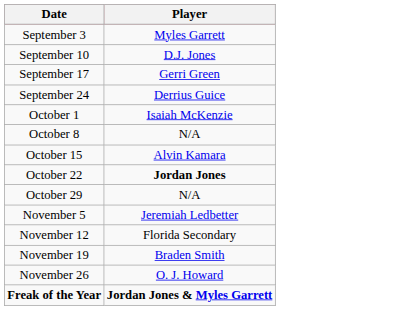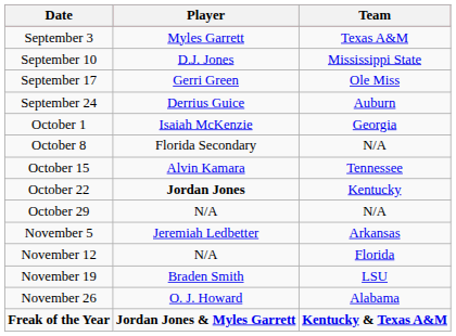 <table class="wikitable" style="text-align:center">
 <tr style="background:#A32638;"|>
 <th>Date</th>
 <th>Player</th>
+<th>Team</th>
 </tr>
 <tr>
 <td>September 3</td>
 <td><a href='#'>Myles Garrett</a></td>
+<td><a href='#'>Texas A&M</a></td>
 </tr>
 <tr>
 <td>September 10</td>
 <td><a href='#'>D.J. Jones</a></td>
+<td><a href='#'>Mississippi State</a></td>
 </tr>
 <tr>
 <td>September 17</td>
 <td><a href='#'>Gerri Green</a></td>
+<td><a href='#'>Ole Miss</a></td>
 </tr>
 <tr>
 <td>September 24</td>
 <td><a href='#'>Derrius Guice</a></td>
+<td><a href='#'>Auburn</a></td>
 </tr>
 <tr>
 <td>October 1</td>
 <td><a href='#'>Isaiah McKenzie</a></td>
+<td><a href='#'>Georgia</a></td>
 </tr>
 <tr>
 <td>October 8</td>
+<td>Florida Secondary</td>
 <td>N/A</td>
 </tr>
 <tr>
 <td>October 15</td>
 <td><a href='#'>Alvin Kamara</a></td>
+<td><a href='#'>Tennessee</a></td>
 </tr>
 <tr>
 <td>October 22</td>
 <td><strong>Jordan Jones</strong></td>
+<td><a href='#'>Kentucky</a></td>
 </tr>
 <tr>
 <td>October 29</td>
+<td>N/A</td>
 <td>N/A</td>
 </tr>
 <tr>
 <td>November 5</td>
 <td><a href='#'>Jeremiah Ledbetter</a></td>
+<td><a href='#'>Arkansas</a></td>
 </tr>
 <tr>
 <td>November 12</td>
-<td>Florida Secondary</td>
+<td>N/A</td>
+<td><a href='#'>Florida</a></td>
 </tr>
 <tr>
 <td>November 19</td>
 <td><a href='#'>Braden Smith</a></td>
+<td><a href='#'>LSU</a></td>
 </tr>
 <tr>
 <td>November 26</td>
 <td><a href='#'>O. J. Howard</a></td>
+<td><a href='#'>Alabama</a></td>
 </tr>
 <tr>
 <td><strong>Freak of the Year</strong></td>
 <td><strong>Jordan Jones & <a href='#'>Myles Garrett</a></strong></td>
+<td><strong><a href='#'>Kentucky</a> & <a href='#'>Texas A&M</a></strong></td>
 </tr>
 </table>
